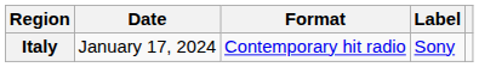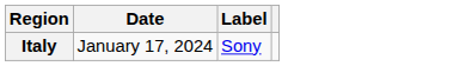 <table class="wikitable plainrowheaders">
 <tr>
 <th scope="col">Region</th>
 <th scope="col">Date</th>
-<th scope="col">Format</th>
 <th scope="col">Label</th>
 <th scope="col"></th>
 </tr>
 <tr>
 <th scope="row">Italy</th>
 <td>January 17, 2024</td>
-<td><a href='#'>Contemporary hit radio</a></td>
 <td><a href='#'>Sony</a></td>
 <td></td>
 </tr>
 </table>
